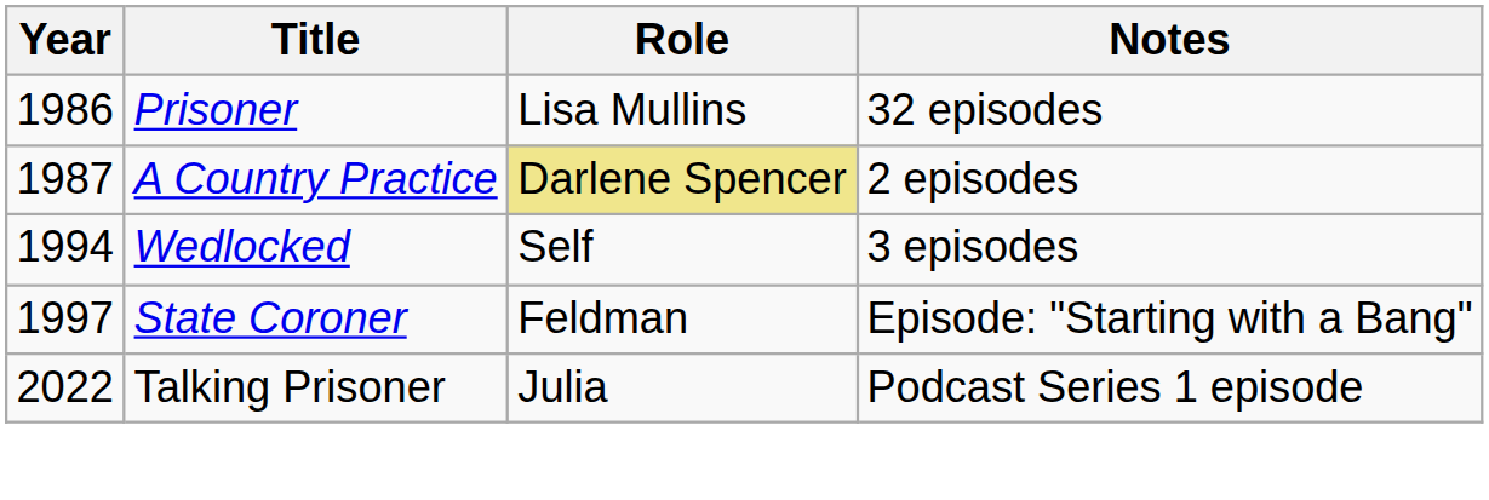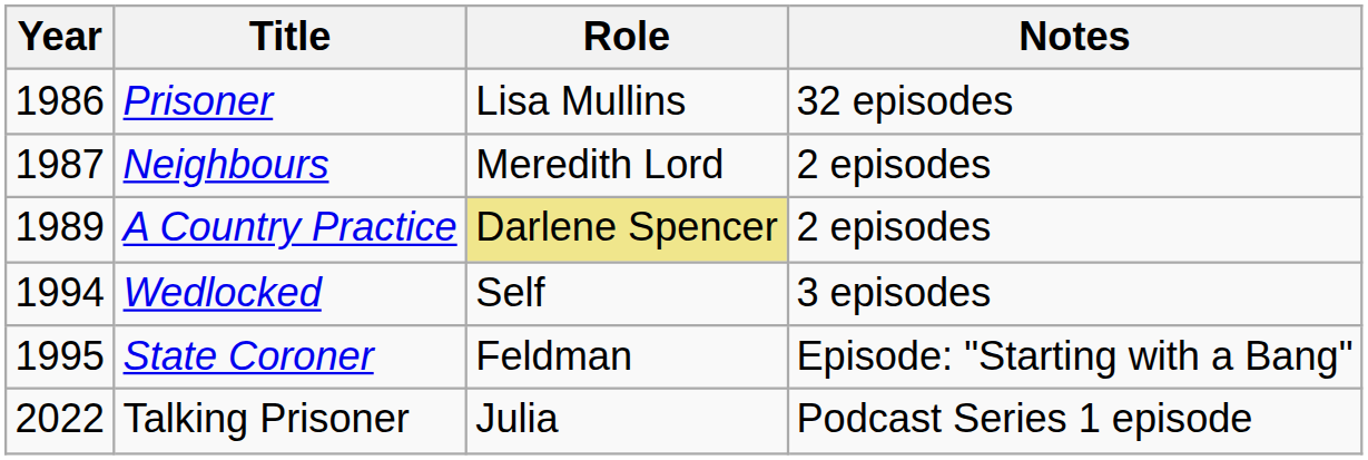 <table class="wikitable sortable">
 <tr>
 <th>Year</th>
 <th>Title</th>
 <th>Role</th>
 <th>Notes</th>
 </tr>
 <tr>
 <td>1986</td>
 <td><em><a href='#'>Prisoner</a></em></td>
 <td>Lisa Mullins</td>
 <td>32 episodes</td>
 </tr>
 <tr>
 <td>1987</td>
+<td><em><a href='#'>Neighbours</a></em></td>
+<td>Meredith Lord</td>
+<td>2 episodes</td>
+</tr>
+<tr>
+<td>1989</td>
 <td><em><a href='#'>A Country Practice</a></em></td>
 <td style="background: khaki;">Darlene Spencer</td>
 <td>2 episodes</td>
 </tr>
 <tr>
 <td>1994</td>
 <td><em><a href='#'>Wedlocked</a></em></td>
 <td>Self</td>
 <td>3 episodes</td>
 </tr>
 <tr>
-<td>1997</td>
+<td>1995</td>
 <td><em><a href='#'>State Coroner</a></em></td>
 <td>Feldman</td>
 <td>Episode: "Starting with a Bang"</td>
 </tr>
 <tr>
 <td>2022</td>
 <td>Talking Prisoner </td>
 <td>Julia</td>
 <td>Podcast Series 1 episode</td>
 </tr>
 </table>
